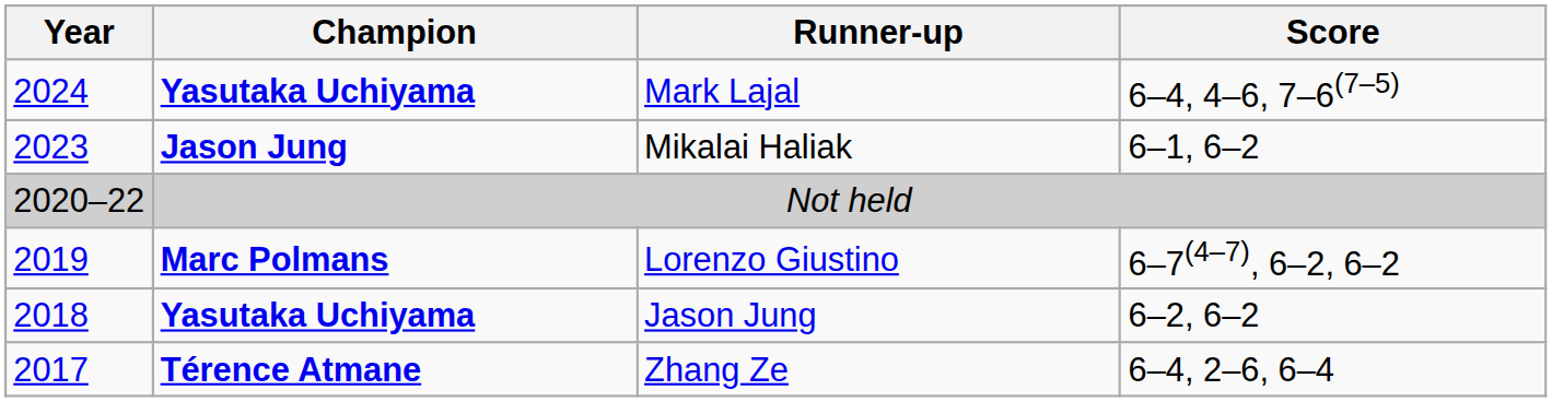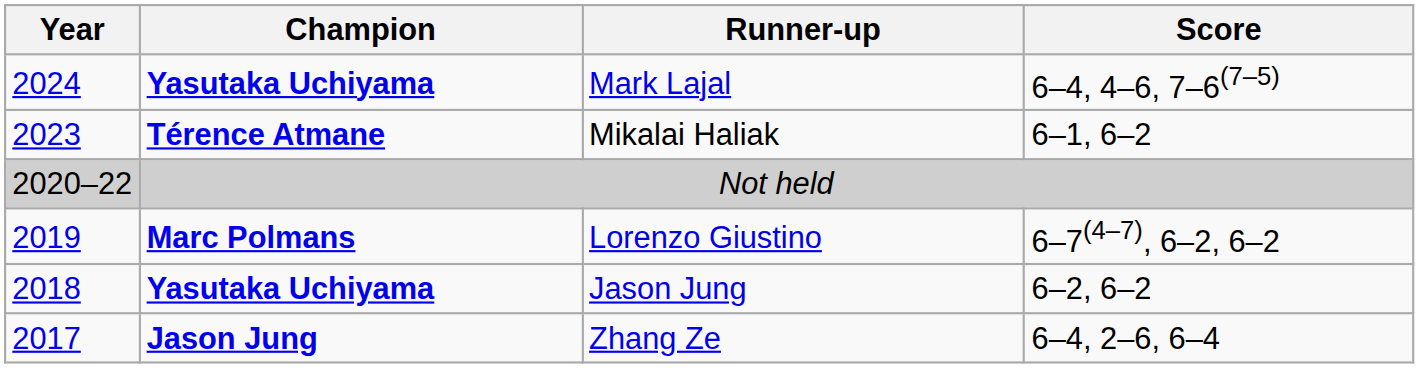 <table class="wikitable" style="font-size:90%">
 <tr>
 <th>Year</th>
 <th width="200">Champion</th>
 <th width="200">Runner-up</th>
 <th width="175">Score</th>
 </tr>
 <tr>
 <td><a href='#'>2024</a></td>
 <td> <strong><a href='#'>Yasutaka Uchiyama</a></strong> </td>
 <td> <a href='#'>Mark Lajal</a></td>
 <td>6–4, 4–6, 7–6<sup>(7–5)</sup></td>
 </tr>
 <tr>
 <td><a href='#'>2023</a></td>
-<td> <strong><a href='#'>Jason Jung</a></strong></td>
+<td> <strong><a href='#'>Térence Atmane</a></strong></td>
 <td> Mikalai Haliak</td>
 <td>6–1, 6–2</td>
 </tr>
 <tr>
 <td style="background:#cfcfcf">2020–22</td>
 <td colspan=3 align=center style="background:#cfcfcf"><em>Not held</em></td>
 </tr>
 <tr>
 <td><a href='#'>2019</a></td>
 <td> <strong><a href='#'>Marc Polmans</a></strong></td>
 <td> <a href='#'>Lorenzo Giustino</a></td>
 <td>6–7<sup>(4–7)</sup>, 6–2, 6–2</td>
 </tr>
 <tr>
 <td><a href='#'>2018</a></td>
 <td> <strong><a href='#'>Yasutaka Uchiyama</a></strong></td>
 <td> <a href='#'>Jason Jung</a></td>
 <td>6–2, 6–2</td>
 </tr>
 <tr>
 <td><a href='#'>2017</a></td>
-<td> <strong><a href='#'>Térence Atmane</a></strong></td>
+<td> <strong><a href='#'>Jason Jung</a></strong></td>
 <td> <a href='#'>Zhang Ze</a></td>
 <td>6–4, 2–6, 6–4</td>
 </tr>
 </table>
